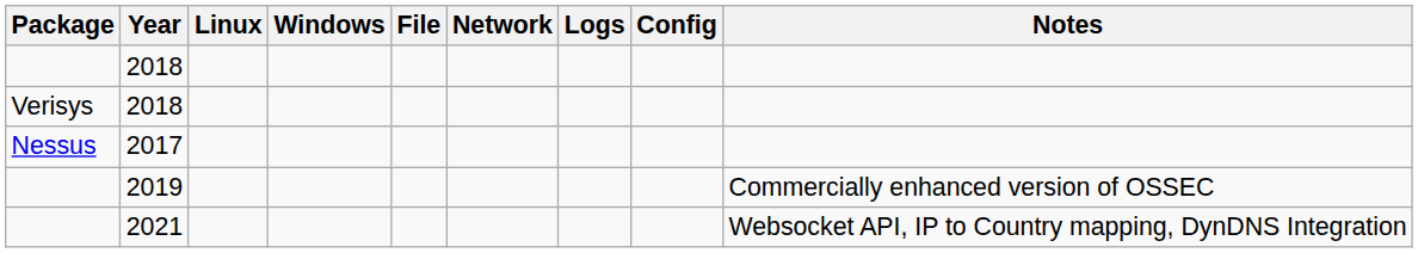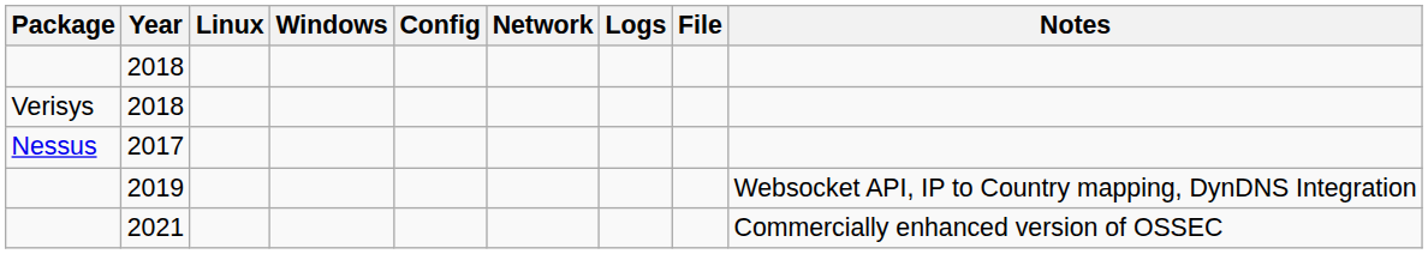 <table class="wikitable sortable">
 <tr>
 <th>Package</th>
 <th>Year</th>
 <th>Linux</th>
 <th>Windows</th>
-<th>File</th>
+<th>Config</th>
 <th>Network</th>
 <th>Logs</th>
-<th>Config</th>
+<th>File</th>
 <th>Notes</th>
 </tr>
 <tr>
 <td></td>
 <td>2018</td>
 <td></td>
 <td></td>
 <td></td>
 <td></td>
 <td></td>
 <td></td>
 <td></td>
 </tr>
 <tr>
 <td>Verisys</td>
 <td>2018</td>
 <td></td>
 <td></td>
 <td></td>
 <td></td>
 <td></td>
 <td></td>
 <td></td>
 </tr>
 <tr>
 <td><a href='#'>Nessus</a></td>
 <td>2017</td>
 <td></td>
 <td></td>
 <td></td>
 <td></td>
 <td></td>
 <td></td>
 <td></td>
 </tr>
 <tr>
 <td></td>
 <td>2019</td>
 <td></td>
 <td></td>
 <td></td>
 <td></td>
 <td></td>
 <td></td>
-<td>Commercially enhanced version of OSSEC</td>
+<td>Websocket API, IP to Country mapping, DynDNS Integration</td>
 </tr>
 <tr>
 <td></td>
 <td>2021</td>
 <td></td>
 <td></td>
 <td></td>
 <td></td>
 <td></td>
 <td></td>
-<td>Websocket API, IP to Country mapping, DynDNS Integration</td>
+<td>Commercially enhanced version of OSSEC</td>
 </tr>
 </table>
